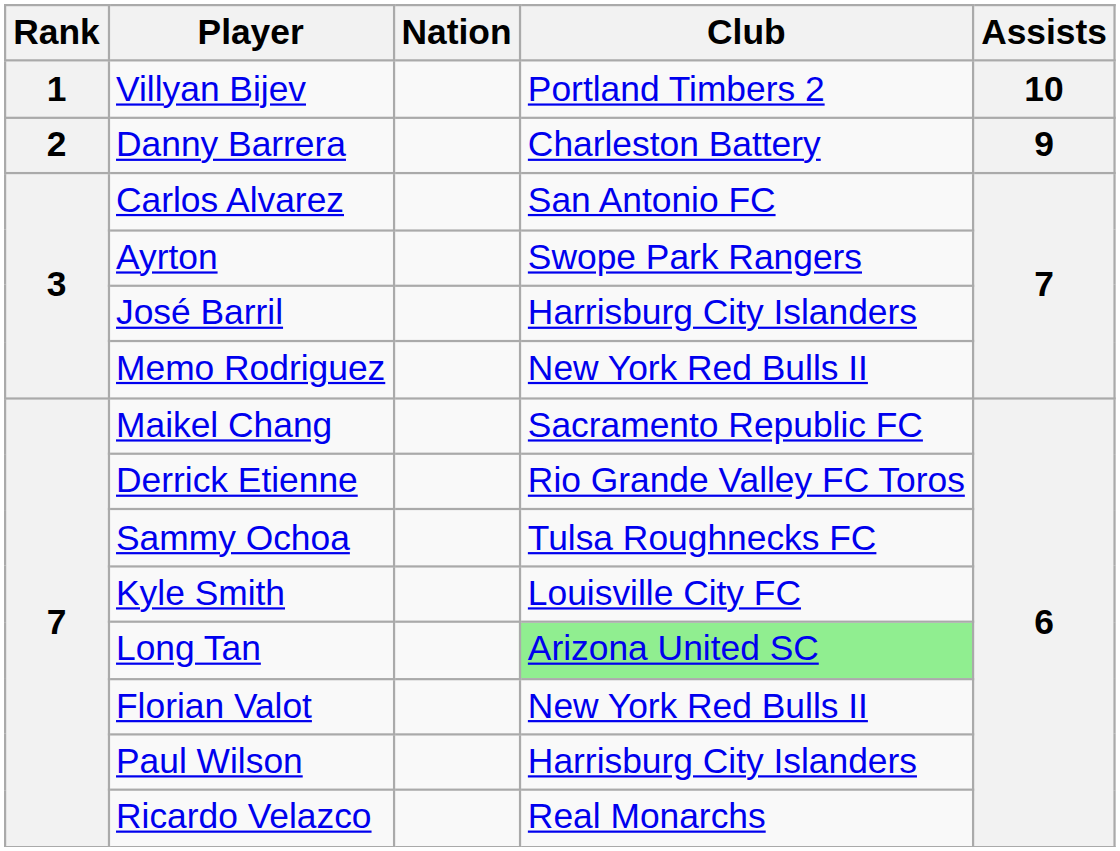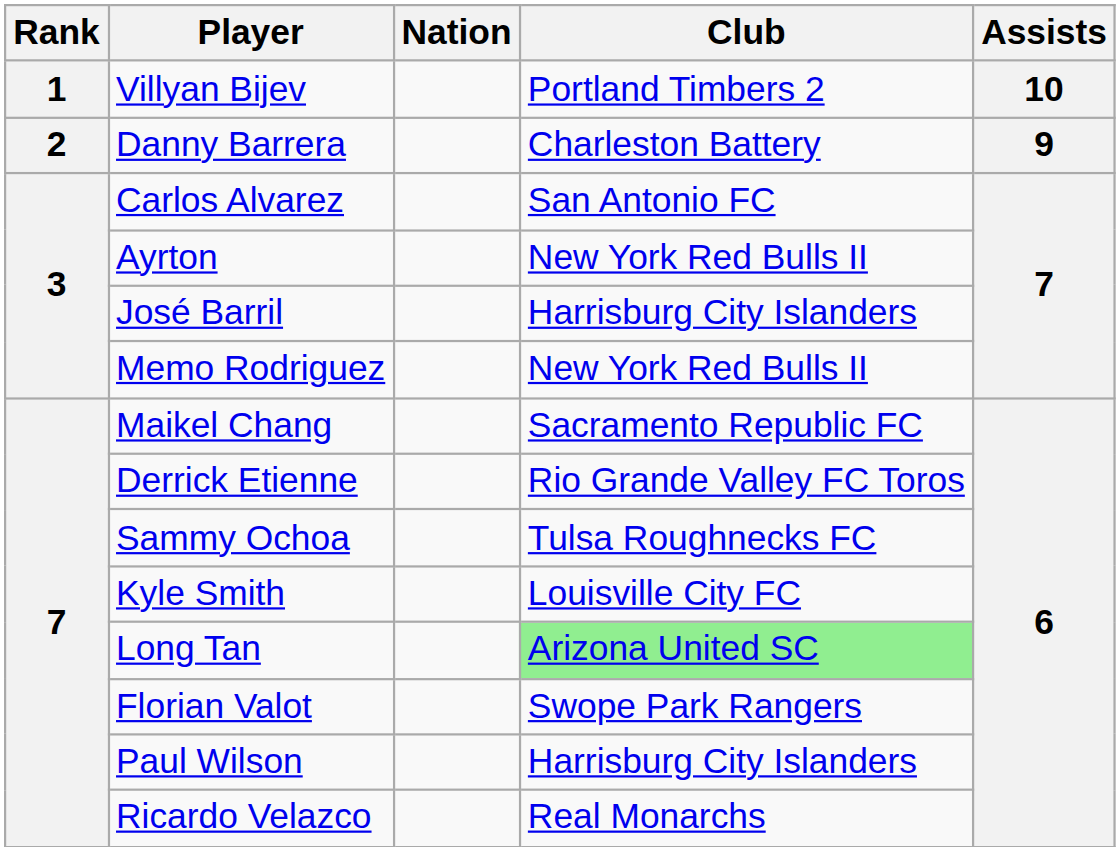 <table class="wikitable">
 <tr>
 <th>Rank</th>
 <th>Player</th>
 <th>Nation</th>
 <th>Club</th>
 <th>Assists</th>
 </tr>
 <tr>
 <th>1</th>
 <td><a href='#'>Villyan Bijev</a></td>
 <td></td>
 <td><a href='#'>Portland Timbers 2</a></td>
 <th>10</th>
 </tr>
 <tr>
 <th>2</th>
 <td><a href='#'>Danny Barrera</a></td>
 <td></td>
 <td><a href='#'>Charleston Battery</a></td>
 <th>9</th>
 </tr>
 <tr>
 <th rowspan=4>3</th>
 <td><a href='#'>Carlos Alvarez</a></td>
 <td></td>
 <td><a href='#'>San Antonio FC</a></td>
 <th rowspan=4>7</th>
 </tr>
 <tr>
 <td><a href='#'>Ayrton</a></td>
 <td></td>
-<td><a href='#'>Swope Park Rangers</a></td>
+<td><a href='#'>New York Red Bulls II</a></td>
 </tr>
 <tr>
 <td><a href='#'>José Barril</a></td>
 <td></td>
 <td><a href='#'>Harrisburg City Islanders</a></td>
 </tr>
 <tr>
 <td><a href='#'>Memo Rodriguez</a></td>
 <td></td>
 <td><a href='#'>New York Red Bulls II</a></td>
 </tr>
 <tr>
 <th rowspan=8>7</th>
 <td><a href='#'>Maikel Chang</a></td>
 <td></td>
 <td><a href='#'>Sacramento Republic FC</a></td>
 <th rowspan=8>6</th>
 </tr>
 <tr>
 <td><a href='#'>Derrick Etienne</a></td>
 <td></td>
 <td><a href='#'>Rio Grande Valley FC Toros</a></td>
 </tr>
 <tr>
 <td><a href='#'>Sammy Ochoa</a></td>
 <td></td>
 <td><a href='#'>Tulsa Roughnecks FC</a></td>
 </tr>
 <tr>
 <td><a href='#'>Kyle Smith</a></td>
 <td></td>
 <td><a href='#'>Louisville City FC</a></td>
 </tr>
 <tr>
 <td><a href='#'>Long Tan</a></td>
 <td></td>
 <td style="background: lightgreen;"><a href='#'>Arizona United SC</a></td>
 </tr>
 <tr>
 <td><a href='#'>Florian Valot</a></td>
 <td></td>
-<td><a href='#'>New York Red Bulls II</a></td>
+<td><a href='#'>Swope Park Rangers</a></td>
 </tr>
 <tr>
 <td><a href='#'>Paul Wilson</a></td>
 <td></td>
 <td><a href='#'>Harrisburg City Islanders</a></td>
 </tr>
 <tr>
 <td><a href='#'>Ricardo Velazco</a></td>
 <td></td>
 <td><a href='#'>Real Monarchs</a></td>
 </tr>
 </table>
